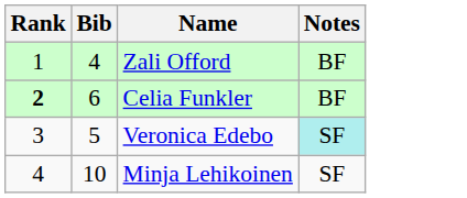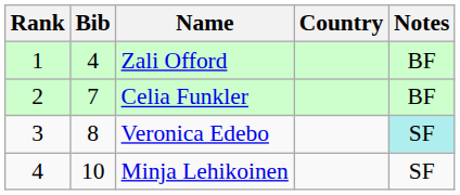 <table class="wikitable" style="text-align:center;">
 <tr>
 <th>Rank</th>
 <th>Bib</th>
 <th>Name</th>
+<th>Country</th>
 <th>Notes</th>
 </tr>
 <tr bgcolor=ccffcc>
 <td>1</td>
 <td>4</td>
 <td align=left><a href='#'>Zali Offord</a></td>
+<td align=left></td>
 <td>BF</td>
 </tr>
 <tr bgcolor=ccffcc>
-<td><strong>2</strong></td>
-<td>6</td>
+<td>2</td>
+<td>7</td>
 <td align=left><a href='#'>Celia Funkler</a></td>
+<td align=left></td>
 <td>BF</td>
 </tr>
 <tr>
 <td>3</td>
-<td>5</td>
+<td>8</td>
 <td align=left><a href='#'>Veronica Edebo</a></td>
+<td align=left></td>
 <td style="background: paleturquoise;">SF</td>
 </tr>
 <tr>
 <td>4</td>
 <td>10</td>
 <td align=left><a href='#'>Minja Lehikoinen</a></td>
+<td align=left></td>
 <td>SF</td>
 </tr>
 </table>
